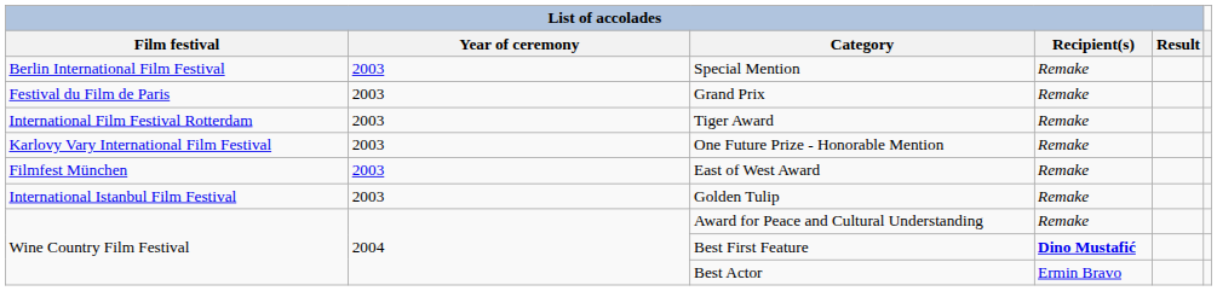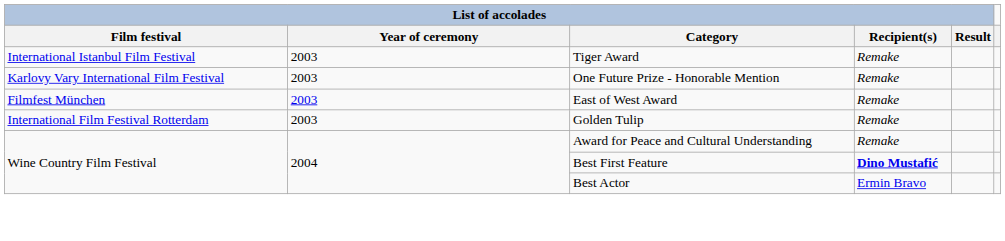 <table class="wikitable sortable" width="95%">
 <tr style="background:#ccc; text-align:center;">
 <th colspan=5 style="background:#B0C4DE;">List of accolades</th>
 </tr>
 <tr style="background:#ccc; text-align:center;">
 <th scope="col" width="30%">Film festival</th>
 <th scope="col" width="30%">Year of ceremony</th>
 <th scope="col" width="30%">Category</th>
 <th scope="col" width="30%">Recipient(s)</th>
 <th scope="col" width="10%">Result</th>
 <th scope="col" class="unsortable"></th>
 </tr>
 <tr>
-<td><a href='#'>Berlin International Film Festival</a></td>
-<td><a href='#'>2003</a></td>
-<td>Special Mention</td>
-<td><em>Remake</em></td>
-<td></td>
-<td rowspan=1 style="text-align:center;"></td>
-</tr>
-<tr>
-<td><a href='#'>Festival du Film de Paris</a></td>
-<td>2003</td>
-<td>Grand Prix</td>
-<td><em>Remake</em></td>
-<td></td>
-<td style="text-align:center;"></td>
-</tr>
-<tr>
-<td><a href='#'>International Film Festival Rotterdam</a></td>
+<td><a href='#'>International Istanbul Film Festival</a></td>
 <td>2003</td>
 <td>Tiger Award</td>
 <td><em>Remake</em></td>
 <td></td>
 <td style="text-align:center;"></td>
 </tr>
 <tr>
 <td><a href='#'>Karlovy Vary International Film Festival</a></td>
 <td>2003</td>
 <td>One Future Prize - Honorable Mention</td>
 <td><em>Remake</em></td>
 <td></td>
 <td style="text-align:center;"></td>
 </tr>
 <tr>
 <td><a href='#'>Filmfest München</a></td>
 <td><a href='#'>2003</a></td>
 <td>East of West Award</td>
 <td><em>Remake</em></td>
 <td></td>
 <td style="text-align:center;"></td>
 </tr>
 <tr>
-<td><a href='#'>International Istanbul Film Festival</a></td>
+<td><a href='#'>International Film Festival Rotterdam</a></td>
 <td>2003</td>
 <td>Golden Tulip</td>
 <td><em>Remake</em></td>
 <td></td>
 <td rowspan=1 style="text-align:center;"></td>
 </tr>
 <tr>
 <td rowspan=3>Wine Country Film Festival</td>
 <td rowspan=3>2004</td>
 <td>Award for Peace and Cultural Understanding</td>
 <td><em>Remake</em></td>
 <td></td>
 <td rowspan=1 style="text-align:center;"></td>
 </tr>
 <tr>
 <td>Best First Feature</td>
 <td><strong><a href='#'>Dino Mustafić</a></strong></td>
 <td></td>
 <td rowspan=1 style="text-align:center;"></td>
 </tr>
 <tr>
 <td>Best Actor</td>
 <td><a href='#'>Ermin Bravo</a></td>
 <td></td>
 <td rowspan=1 style="text-align:center;"></td>
 </tr>
 </table>
